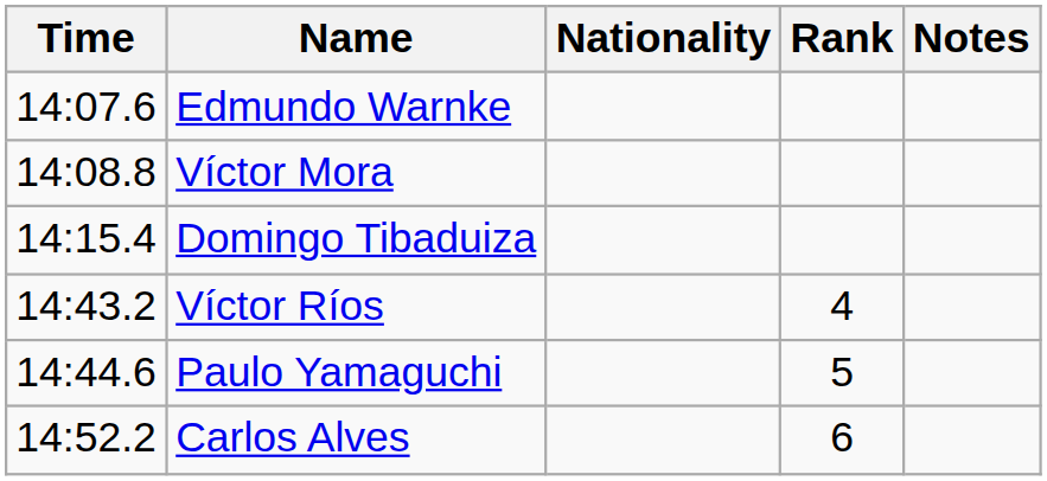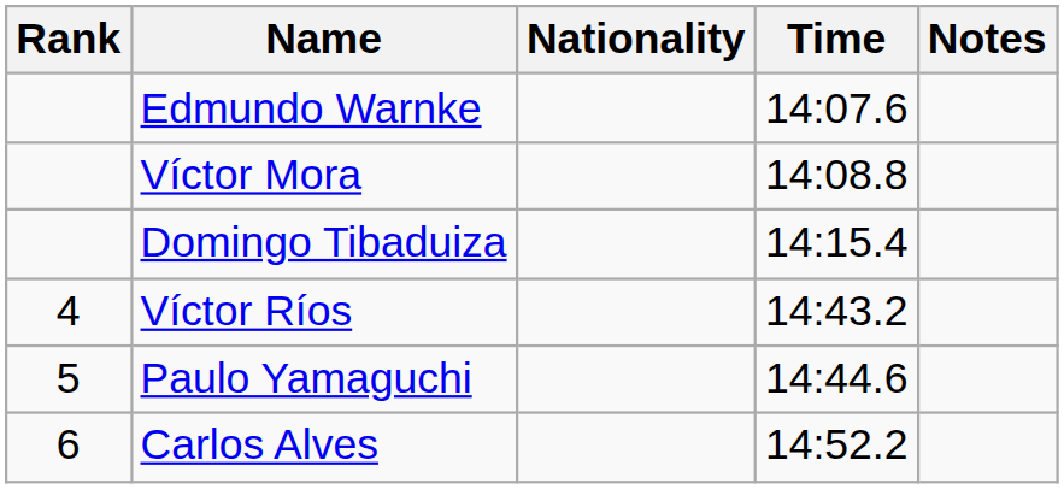 <table class="wikitable sortable" style="text-align:center">
 <tr>
-<th>Time</th>
+<th>Rank</th>
 <th>Name</th>
 <th>Nationality</th>
-<th>Rank</th>
+<th>Time</th>
 <th>Notes</th>
 </tr>
 <tr>
-<td>14:07.6</td>
+<td></td>
 <td align=left><a href='#'>Edmundo Warnke</a></td>
 <td align=left></td>
-<td></td>
+<td>14:07.6</td>
 <td></td>
 </tr>
 <tr>
-<td>14:08.8</td>
+<td></td>
 <td align=left><a href='#'>Víctor Mora</a></td>
 <td align=left></td>
-<td></td>
+<td>14:08.8</td>
 <td></td>
 </tr>
 <tr>
-<td>14:15.4</td>
+<td></td>
 <td align=left><a href='#'>Domingo Tibaduiza</a></td>
 <td align=left></td>
-<td></td>
+<td>14:15.4</td>
 <td></td>
 </tr>
 <tr>
-<td>14:43.2</td>
+<td>4</td>
 <td align=left><a href='#'>Víctor Ríos</a></td>
 <td align=left></td>
-<td>4</td>
+<td>14:43.2</td>
 <td></td>
 </tr>
 <tr>
-<td>14:44.6</td>
+<td>5</td>
 <td align=left><a href='#'>Paulo Yamaguchi</a></td>
 <td align=left></td>
-<td>5</td>
+<td>14:44.6</td>
 <td></td>
 </tr>
 <tr>
-<td>14:52.2</td>
+<td>6</td>
 <td align=left><a href='#'>Carlos Alves</a></td>
 <td align=left></td>
-<td>6</td>
+<td>14:52.2</td>
 <td></td>
 </tr>
 </table>
